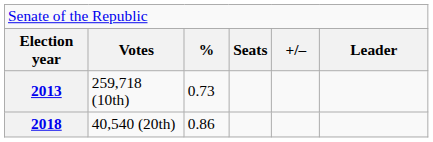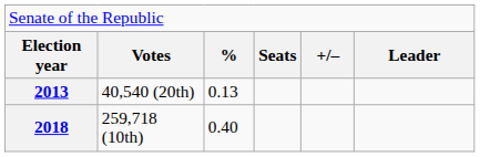 <table class=wikitable style="width:50%; border:1px #AAAAFF solid">
 <tr>
 <td colspan=7><a href='#'>Senate of the Republic</a></td>
 </tr>
 <tr>
 <th width=13%>Election year</th>
 <th width=16%>Votes</th>
 <th width=6%>%</th>
 <th width=1%>Seats</th>
 <th width=8%>+/–</th>
 <th width=18%>Leader</th>
 </tr>
 <tr>
 <th><a href='#'>2013</a></th>
-<td>259,718 (10th)</td>
-<td>0.73</td>
+<td>40,540 (20th)</td>
+<td>0.13</td>
 <td></td>
 <td></td>
 <td></td>
 </tr>
 <tr>
 <th><a href='#'>2018</a></th>
-<td>40,540 (20th)</td>
-<td>0.86</td>
+<td>259,718 (10th)</td>
+<td>0.40</td>
 <td></td>
 <td></td>
 <td></td>
 </tr>
 </table>
